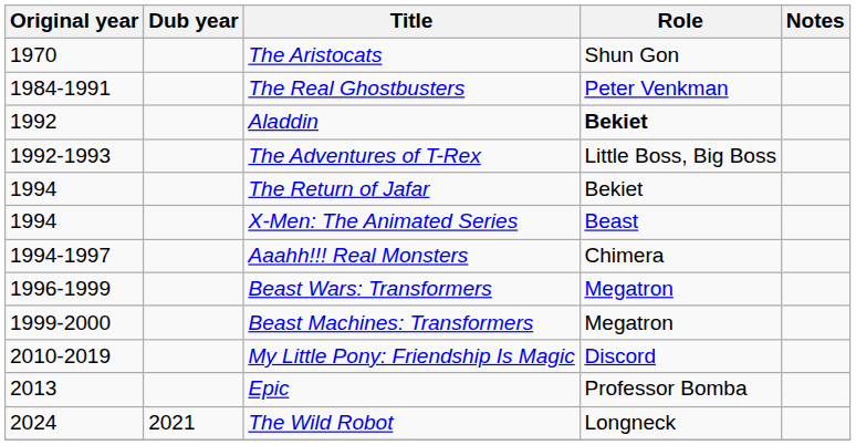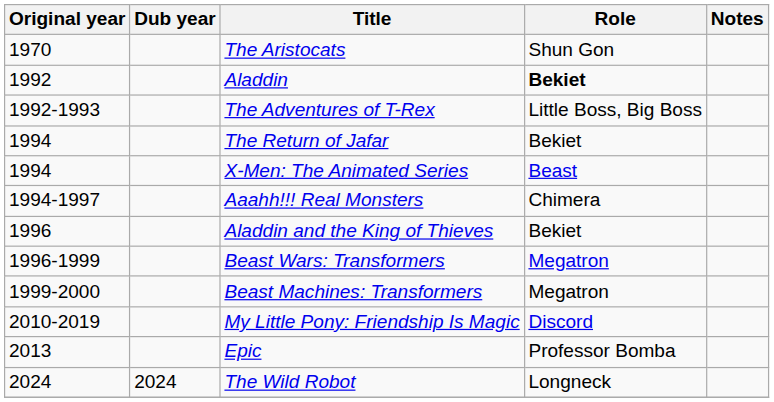 <table class="wikitable">
 <tr>
 <th>Original year</th>
 <th>Dub year</th>
 <th>Title</th>
 <th>Role</th>
 <th>Notes</th>
 </tr>
 <tr>
 <td>1970</td>
 <td></td>
 <td><em><a href='#'>The Aristocats</a></em></td>
 <td>Shun Gon</td>
-<td></td>
-</tr>
-<tr>
-<td>1984-1991</td>
-<td></td>
-<td><em><a href='#'>The Real Ghostbusters</a></em></td>
-<td><a href='#'>Peter Venkman</a></td>
 <td></td>
 </tr>
 <tr>
 <td>1992</td>
 <td></td>
 <td><em><a href='#'>Aladdin</a></em></td>
 <td><strong>Bekiet</strong></td>
 <td></td>
 </tr>
 <tr>
 <td>1992-1993</td>
 <td></td>
 <td><em><a href='#'>The Adventures of T-Rex</a></em></td>
 <td>Little Boss, Big Boss</td>
 <td></td>
 </tr>
 <tr>
 <td>1994</td>
 <td></td>
 <td><em><a href='#'>The Return of Jafar</a></em></td>
 <td>Bekiet</td>
 <td></td>
 </tr>
 <tr>
 <td>1994</td>
 <td></td>
 <td><em><a href='#'>X-Men: The Animated Series</a></em></td>
 <td><a href='#'>Beast</a></td>
 <td></td>
 </tr>
 <tr>
 <td>1994-1997</td>
 <td></td>
 <td><em><a href='#'>Aaahh!!! Real Monsters</a></em></td>
 <td>Chimera</td>
 <td></td>
 </tr>
 <tr>
+<td>1996</td>
+<td></td>
+<td><em><a href='#'>Aladdin and the King of Thieves</a></em></td>
+<td>Bekiet</td>
+<td></td>
+</tr>
+<tr>
 <td>1996-1999</td>
 <td></td>
 <td><em><a href='#'>Beast Wars: Transformers</a></em></td>
 <td><a href='#'>Megatron</a></td>
 <td></td>
 </tr>
 <tr>
 <td>1999-2000</td>
 <td></td>
 <td><em><a href='#'>Beast Machines: Transformers</a></em></td>
 <td>Megatron</td>
 <td></td>
 </tr>
 <tr>
 <td>2010-2019</td>
 <td></td>
 <td><em><a href='#'>My Little Pony: Friendship Is Magic</a></em></td>
 <td><a href='#'>Discord</a></td>
 <td></td>
 </tr>
 <tr>
 <td>2013</td>
 <td></td>
 <td><em><a href='#'>Epic</a></em></td>
 <td>Professor Bomba</td>
 <td></td>
 </tr>
 <tr>
 <td>2024</td>
-<td>2021</td>
+<td>2024</td>
 <td><em><a href='#'>The Wild Robot</a></em></td>
 <td>Longneck</td>
 <td></td>
 </tr>
 <tr>
 </tr>
 </table>
